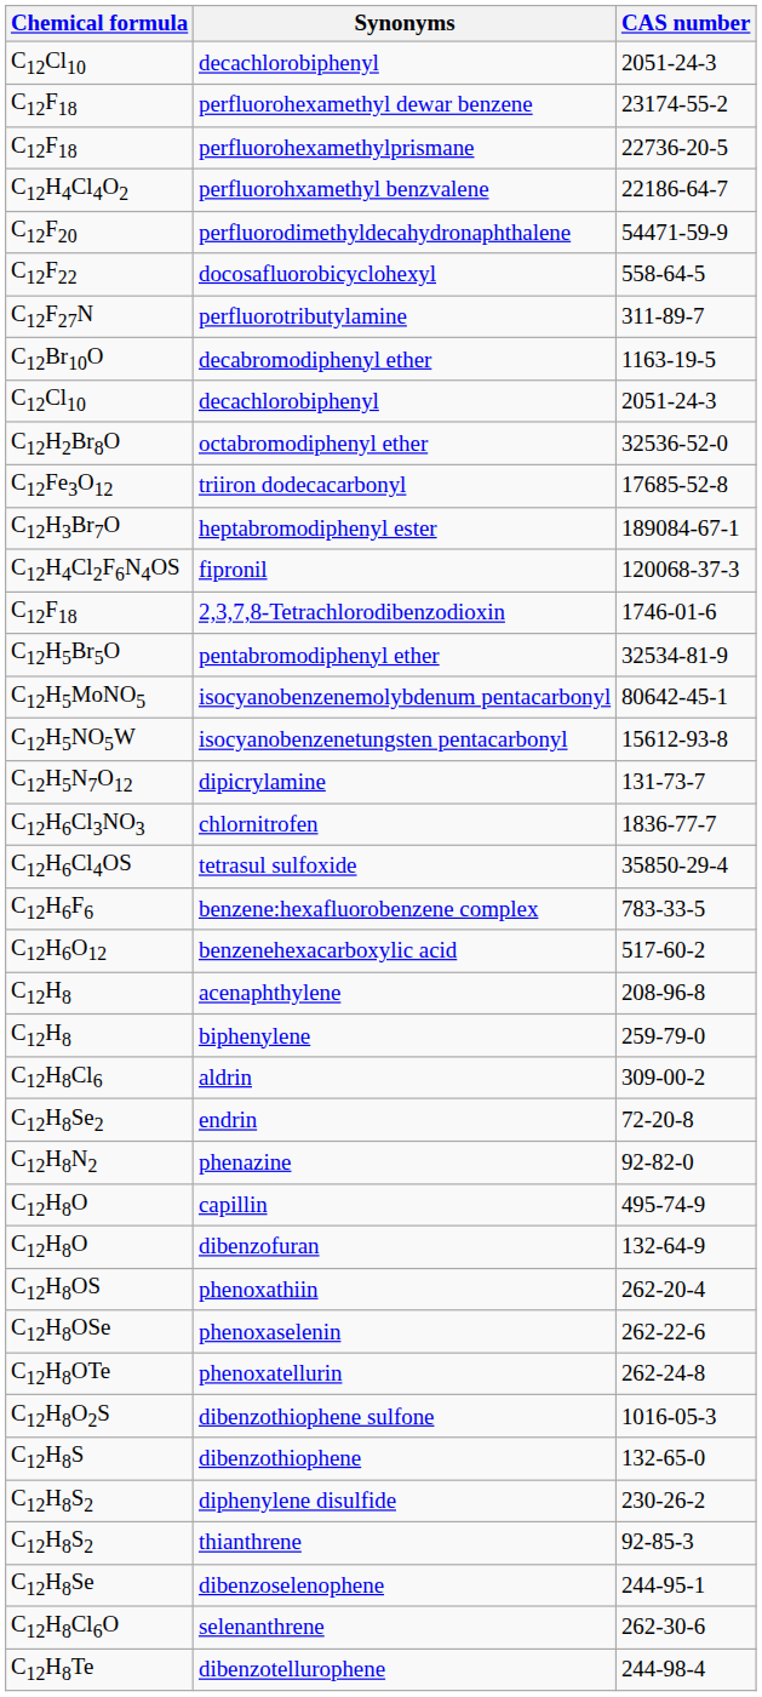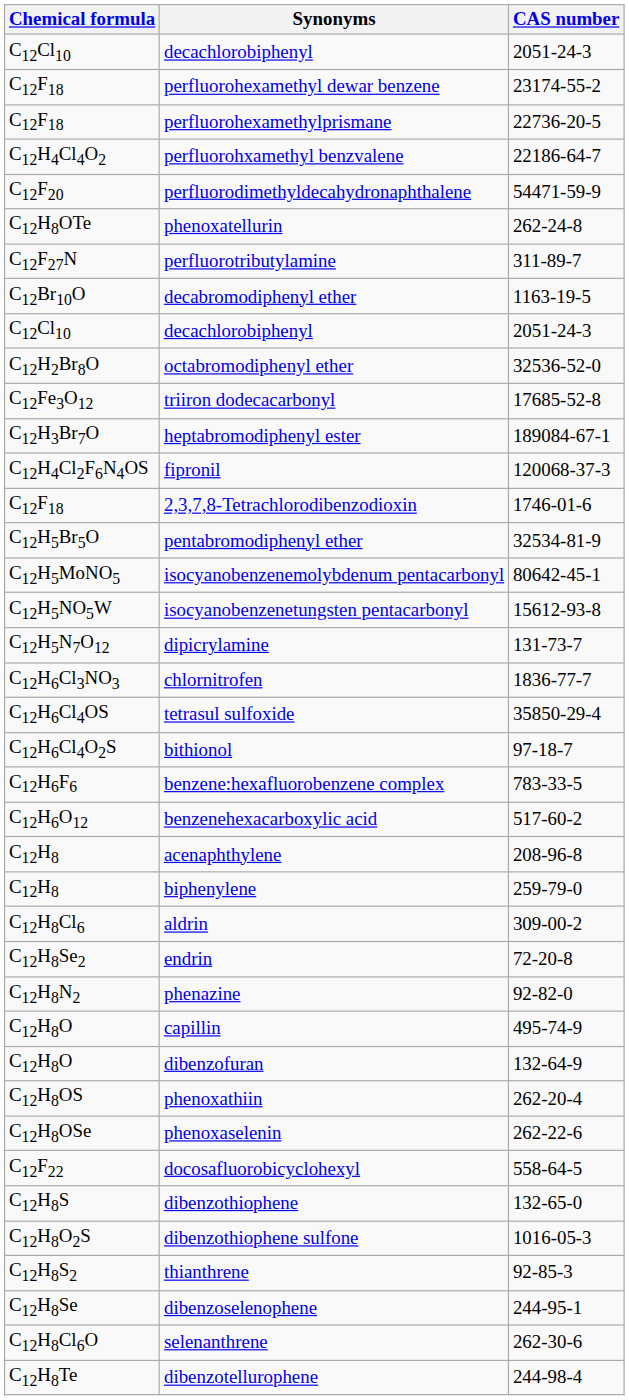 <table class="wikitable">
 <tr>
 <th><a href='#'>Chemical formula</a></th>
 <th>Synonyms</th>
 <th><a href='#'>CAS number</a></th>
 </tr>
 <tr>
 <td>C<sub>12</sub>Cl<sub>10</sub></td>
 <td><a href='#'>decachlorobiphenyl</a></td>
 <td>2051-24-3</td>
 </tr>
 <tr>
 <td>C<sub>12</sub>F<sub>18</sub></td>
 <td><a href='#'>perfluorohexamethyl dewar benzene</a></td>
 <td>23174-55-2</td>
 </tr>
 <tr>
 <td>C<sub>12</sub>F<sub>18</sub></td>
 <td><a href='#'>perfluorohexamethylprismane</a></td>
 <td>22736-20-5</td>
 </tr>
 <tr>
 <td>C<sub>12</sub>H<sub>4</sub>Cl<sub>4</sub>O<sub>2</sub></td>
 <td><a href='#'>perfluorohxamethyl benzvalene</a></td>
 <td>22186-64-7</td>
 </tr>
 <tr>
 <td>C<sub>12</sub>F<sub>20</sub></td>
 <td><a href='#'>perfluorodimethyldecahydronaphthalene</a></td>
 <td>54471-59-9</td>
 </tr>
 <tr>
-<td>C<sub>12</sub>F<sub>22</sub></td>
-<td><a href='#'>docosafluorobicyclohexyl</a></td>
-<td>558-64-5</td>
+<td>C<sub>12</sub>H<sub>8</sub>OTe</td>
+<td><a href='#'>phenoxatellurin</a></td>
+<td>262-24-8</td>
 </tr>
 <tr>
 <td>C<sub>12</sub>F<sub>27</sub>N</td>
 <td><a href='#'>perfluorotributylamine</a></td>
 <td>311-89-7</td>
 </tr>
 <tr>
 <td>C<sub>12</sub>Br<sub>10</sub>O</td>
 <td><a href='#'>decabromodiphenyl ether</a></td>
 <td>1163-19-5</td>
 </tr>
 <tr>
 <td>C<sub>12</sub>Cl<sub>10</sub></td>
 <td><a href='#'>decachlorobiphenyl</a></td>
 <td>2051-24-3</td>
 </tr>
 <tr>
 <td>C<sub>12</sub>H<sub>2</sub>Br<sub>8</sub>O</td>
 <td><a href='#'>octabromodiphenyl ether</a></td>
 <td>32536-52-0</td>
 </tr>
 <tr>
 <td>C<sub>12</sub>Fe<sub>3</sub>O<sub>12</sub></td>
 <td><a href='#'>triiron dodecacarbonyl</a></td>
 <td>17685-52-8</td>
 </tr>
 <tr>
 <td>C<sub>12</sub>H<sub>3</sub>Br<sub>7</sub>O</td>
 <td><a href='#'>heptabromodiphenyl ester</a></td>
 <td>189084-67-1</td>
 </tr>
 <tr>
 <td>C<sub>12</sub>H<sub>4</sub>Cl<sub>2</sub>F<sub>6</sub>N<sub>4</sub>OS</td>
 <td><a href='#'>fipronil</a></td>
 <td>120068-37-3</td>
 </tr>
 <tr>
 <td>C<sub>12</sub>F<sub>18</sub></td>
 <td><a href='#'>2,3,7,8-Tetrachlorodibenzodioxin</a></td>
 <td>1746-01-6</td>
 </tr>
 <tr>
 <td>C<sub>12</sub>H<sub>5</sub>Br<sub>5</sub>O</td>
 <td><a href='#'>pentabromodiphenyl ether</a></td>
 <td>32534-81-9</td>
 </tr>
 <tr>
 <td>C<sub>12</sub>H<sub>5</sub>MoNO<sub>5</sub></td>
 <td><a href='#'>isocyanobenzenemolybdenum pentacarbonyl</a></td>
 <td>80642-45-1</td>
 </tr>
 <tr>
 <td>C<sub>12</sub>H<sub>5</sub>NO<sub>5</sub>W</td>
 <td><a href='#'>isocyanobenzenetungsten pentacarbonyl</a></td>
 <td>15612-93-8</td>
 </tr>
 <tr>
 <td>C<sub>12</sub>H<sub>5</sub>N<sub>7</sub>O<sub>12</sub></td>
 <td><a href='#'>dipicrylamine</a></td>
 <td>131-73-7</td>
 </tr>
 <tr>
 <td>C<sub>12</sub>H<sub>6</sub>Cl<sub>3</sub>NO<sub>3</sub></td>
 <td><a href='#'>chlornitrofen</a></td>
 <td>1836-77-7</td>
 </tr>
 <tr>
 <td>C<sub>12</sub>H<sub>6</sub>Cl<sub>4</sub>OS</td>
 <td><a href='#'>tetrasul sulfoxide</a></td>
 <td>35850-29-4</td>
 </tr>
 <tr>
+<td>C<sub>12</sub>H<sub>6</sub>Cl<sub>4</sub>O<sub>2</sub>S</td>
+<td><a href='#'>bithionol</a></td>
+<td>97-18-7</td>
+</tr>
+<tr>
 <td>C<sub>12</sub>H<sub>6</sub>F<sub>6</sub></td>
 <td><a href='#'>benzene:hexafluorobenzene complex</a></td>
 <td>783-33-5</td>
 </tr>
 <tr>
 <td>C<sub>12</sub>H<sub>6</sub>O<sub>12</sub></td>
 <td><a href='#'>benzenehexacarboxylic acid</a></td>
 <td>517-60-2</td>
 </tr>
 <tr>
 <td>C<sub>12</sub>H<sub>8</sub></td>
 <td><a href='#'>acenaphthylene</a></td>
 <td>208-96-8</td>
 </tr>
 <tr>
 <td>C<sub>12</sub>H<sub>8</sub></td>
 <td><a href='#'>biphenylene</a></td>
 <td>259-79-0</td>
 </tr>
 <tr>
 <td>C<sub>12</sub>H<sub>8</sub>Cl<sub>6</sub></td>
 <td><a href='#'>aldrin</a></td>
 <td>309-00-2</td>
 </tr>
 <tr>
 <td>C<sub>12</sub>H<sub>8</sub>Se<sub>2</sub></td>
 <td><a href='#'>endrin</a></td>
 <td>72-20-8</td>
 </tr>
 <tr>
 <td>C<sub>12</sub>H<sub>8</sub>N<sub>2</sub></td>
 <td><a href='#'>phenazine</a></td>
 <td>92-82-0</td>
 </tr>
 <tr>
 <td>C<sub>12</sub>H<sub>8</sub>O</td>
 <td><a href='#'>capillin</a></td>
 <td>495-74-9</td>
 </tr>
 <tr>
 <td>C<sub>12</sub>H<sub>8</sub>O</td>
 <td><a href='#'>dibenzofuran</a></td>
 <td>132-64-9</td>
 </tr>
 <tr>
 <td>C<sub>12</sub>H<sub>8</sub>OS</td>
 <td><a href='#'>phenoxathiin</a></td>
 <td>262-20-4</td>
 </tr>
 <tr>
 <td>C<sub>12</sub>H<sub>8</sub>OSe</td>
 <td><a href='#'>phenoxaselenin</a></td>
 <td>262-22-6</td>
 </tr>
 <tr>
-<td>C<sub>12</sub>H<sub>8</sub>OTe</td>
-<td><a href='#'>phenoxatellurin</a></td>
-<td>262-24-8</td>
-</tr>
-<tr>
-<td>C<sub>12</sub>H<sub>8</sub>O<sub>2</sub>S</td>
-<td><a href='#'>dibenzothiophene sulfone</a></td>
-<td>1016-05-3</td>
+<td>C<sub>12</sub>F<sub>22</sub></td>
+<td><a href='#'>docosafluorobicyclohexyl</a></td>
+<td>558-64-5</td>
 </tr>
 <tr>
 <td>C<sub>12</sub>H<sub>8</sub>S</td>
 <td><a href='#'>dibenzothiophene</a></td>
 <td>132-65-0</td>
 </tr>
 <tr>
-<td>C<sub>12</sub>H<sub>8</sub>S<sub>2</sub></td>
-<td><a href='#'>diphenylene disulfide</a></td>
-<td>230-26-2</td>
+<td>C<sub>12</sub>H<sub>8</sub>O<sub>2</sub>S</td>
+<td><a href='#'>dibenzothiophene sulfone</a></td>
+<td>1016-05-3</td>
 </tr>
 <tr>
 <td>C<sub>12</sub>H<sub>8</sub>S<sub>2</sub></td>
 <td><a href='#'>thianthrene</a></td>
 <td>92-85-3</td>
 </tr>
 <tr>
 <td>C<sub>12</sub>H<sub>8</sub>Se</td>
 <td><a href='#'>dibenzoselenophene</a></td>
 <td>244-95-1</td>
 </tr>
 <tr>
 <td>C<sub>12</sub>H<sub>8</sub>Cl<sub>6</sub>O</td>
 <td><a href='#'>selenanthrene</a></td>
 <td>262-30-6</td>
 </tr>
 <tr>
 <td>C<sub>12</sub>H<sub>8</sub>Te</td>
 <td><a href='#'>dibenzotellurophene</a></td>
 <td>244-98-4</td>
 </tr>
 </table>
